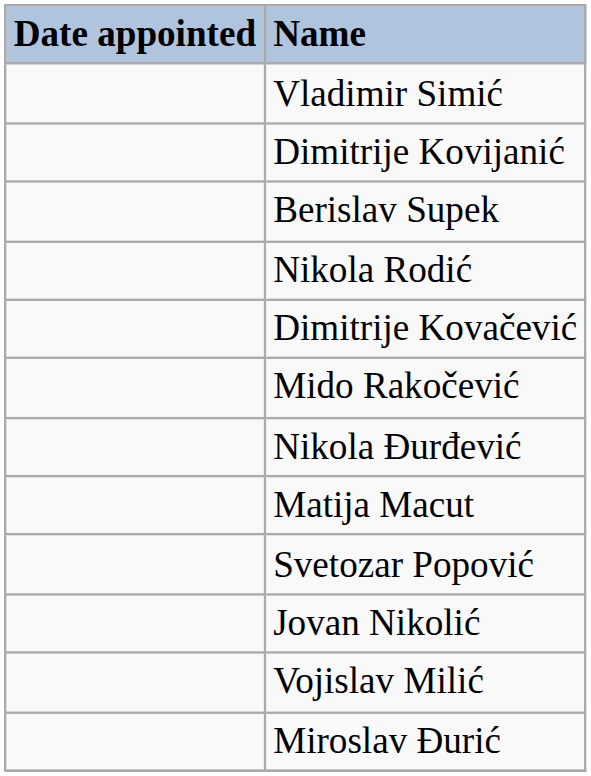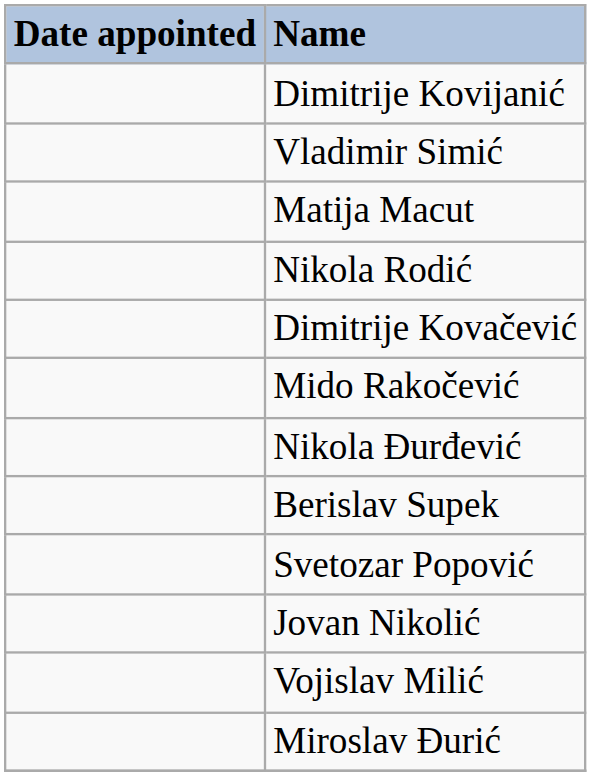 <table class="wikitable">
 <tr>
 <th style="text-align: left; background: #B0C4DE;">Date appointed</th>
 <th style="text-align: left; background: #B0C4DE;">Name</th>
 </tr>
 <tr>
 <td></td>
+<td>Dimitrije Kovijanić</td>
+</tr>
+<tr>
+<td></td>
 <td>Vladimir Simić</td>
 </tr>
 <tr>
 <td></td>
-<td>Dimitrije Kovijanić</td>
-</tr>
-<tr>
-<td></td>
-<td>Berislav Supek</td>
+<td>Matija Macut</td>
 </tr>
 <tr>
 <td></td>
 <td>Nikola Rodić</td>
 </tr>
 <tr>
 <td></td>
 <td>Dimitrije Kovačević</td>
 </tr>
 <tr>
 <td></td>
 <td>Mido Rakočević</td>
 </tr>
 <tr>
 <td></td>
 <td>Nikola Đurđević</td>
 </tr>
 <tr>
 <td></td>
-<td>Matija Macut</td>
+<td>Berislav Supek</td>
 </tr>
 <tr>
 <td></td>
 <td>Svetozar Popović</td>
 </tr>
 <tr>
 <td></td>
 <td>Jovan Nikolić</td>
 </tr>
 <tr>
 <td></td>
 <td>Vojislav Milić</td>
 </tr>
 <tr>
 <td></td>
 <td>Miroslav Đurić</td>
 </tr>
 <tr>
 </tr>
 </table>
